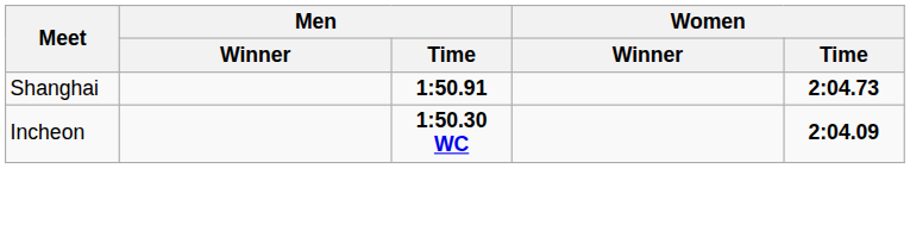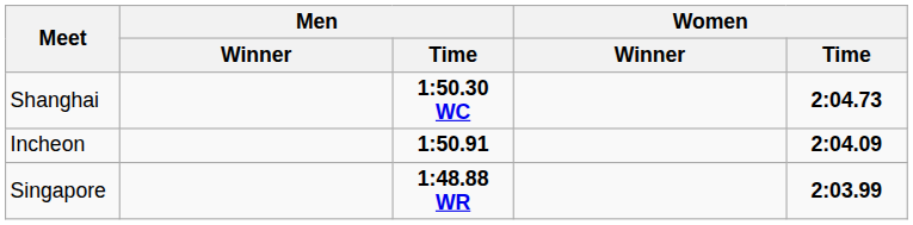 <table class="wikitable">
 <tr>
 <th width=80 rowspan=2>Meet</th>
 <th colspan=2>Men</th>
 <th colspan=2>Women</th>
 </tr>
 <tr>
 <th width=200>Winner</th>
 <th width=85>Time</th>
 <th width=200>Winner</th>
 <th width=85>Time</th>
 </tr>
 <tr>
 <td>Shanghai</td>
 <td></td>
-<td align=center><strong>1:50.91</strong></td>
+<td align=center><strong>1:50.30 <a href='#'>WC</a></strong></td>
 <td></td>
 <td align=center><strong>2:04.73</strong></td>
 </tr>
 <tr>
 <td>Incheon</td>
 <td></td>
-<td align=center><strong>1:50.30 <a href='#'>WC</a></strong></td>
+<td align=center><strong>1:50.91</strong></td>
 <td></td>
 <td align=center><strong>2:04.09</strong></td>
 </tr>
+<tr>
+<td>Singapore</td>
+<td></td>
+<td align=center><strong>1:48.88 <a href='#'>WR</a></strong></td>
+<td></td>
+<td align=center><strong>2:03.99</strong></td>
+</tr>
 </table>
